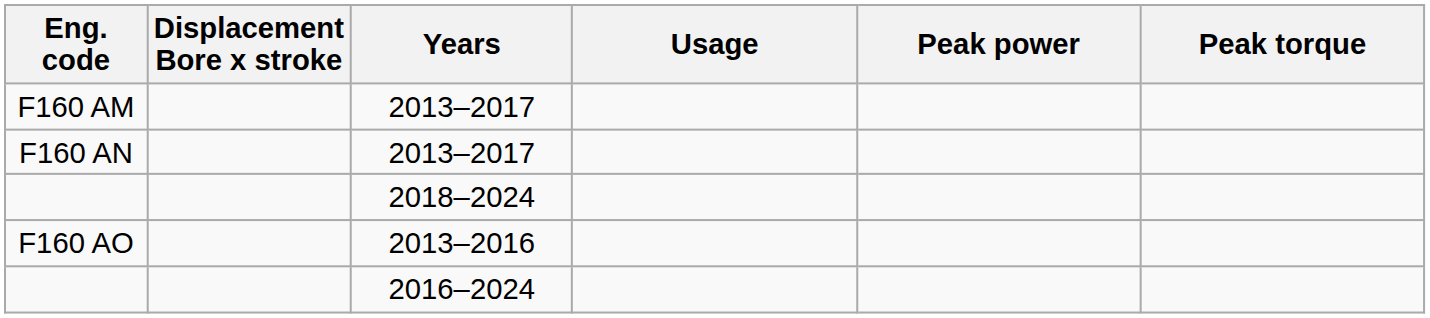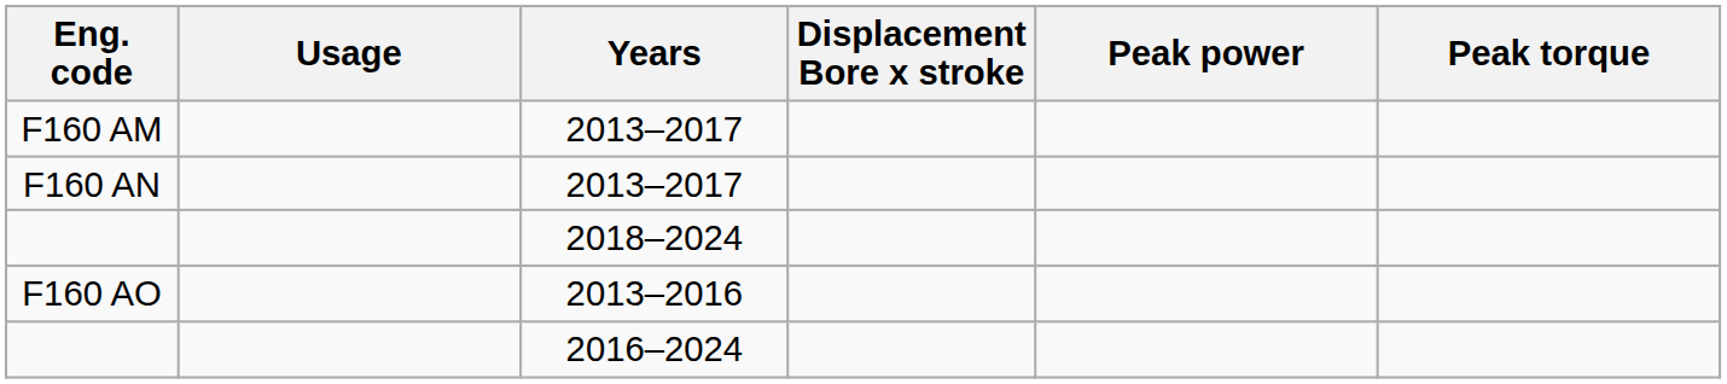 <table class="wikitable" style="text-align:center; font-size:91%;" width=80%>
 <tr>
 <th width=10%>Eng. code</th>
+<th width=20%>Usage</th>
+<th>Years</th>
 <th width=13%>Displacement<br>Bore x stroke</th>
-<th>Years</th>
-<th width=20%>Usage</th>
 <th width=20%>Peak power</th>
 <th width=20%>Peak torque</th>
 </tr>
 <tr>
 <td>F160 AM</td>
+<td></td>
+<td>2013–2017</td>
 <td><br></td>
-<td>2013–2017</td>
-<td></td>
 <td> </td>
 <td> </td>
 </tr>
 <tr>
 <td>F160 AN</td>
+<td></td>
+<td>2013–2017</td>
 <td><br></td>
-<td>2013–2017</td>
-<td></td>
 <td> </td>
 <td> </td>
 </tr>
 <tr>
 <td></td>
+<td></td>
+<td>2018–2024</td>
 <td><br></td>
-<td>2018–2024</td>
-<td></td>
 <td> </td>
 <td> </td>
 </tr>
 <tr>
 <td>F160 AO</td>
+<td></td>
+<td>2013–2016</td>
 <td><br></td>
-<td>2013–2016</td>
-<td></td>
 <td> </td>
 <td> </td>
 </tr>
 <tr>
 <td></td>
+<td></td>
+<td>2016–2024</td>
 <td><br></td>
-<td>2016–2024</td>
-<td></td>
 <td> </td>
 <td> </td>
 </tr>
 </table>
